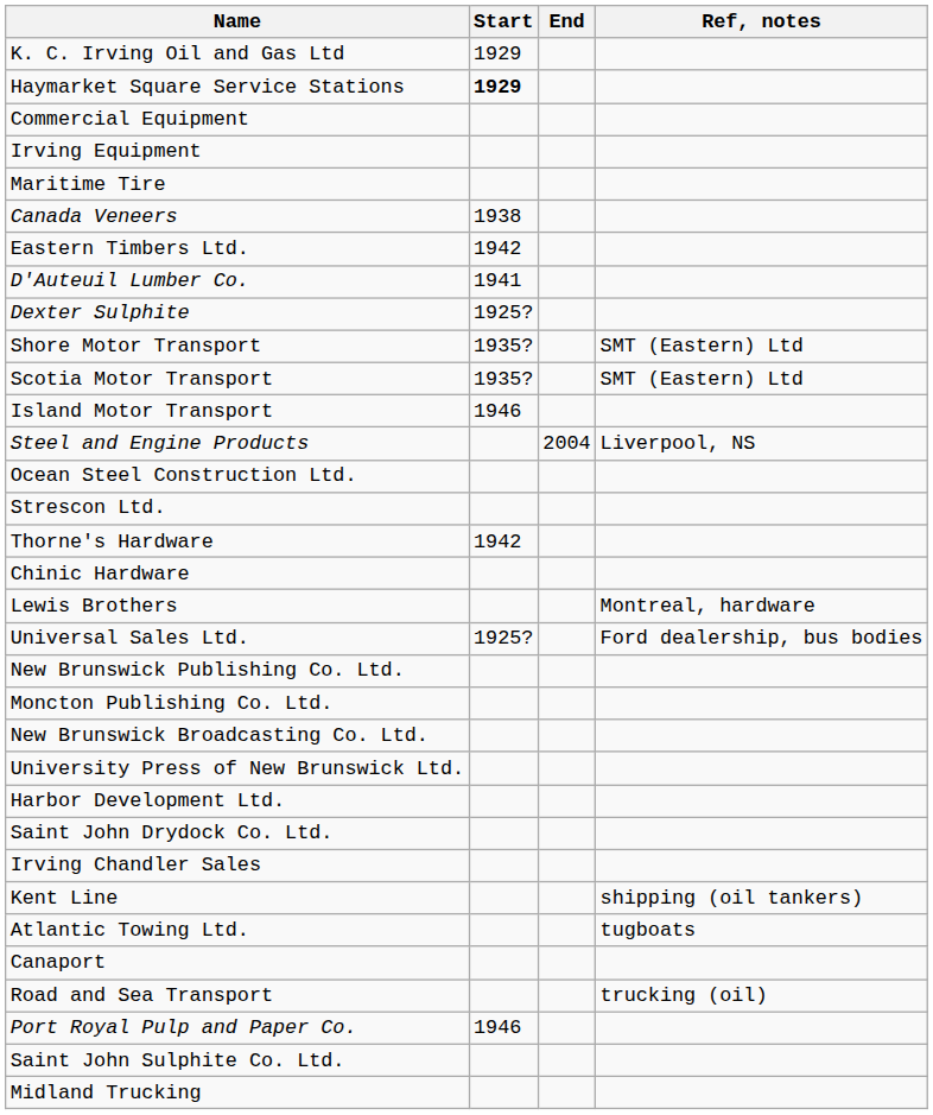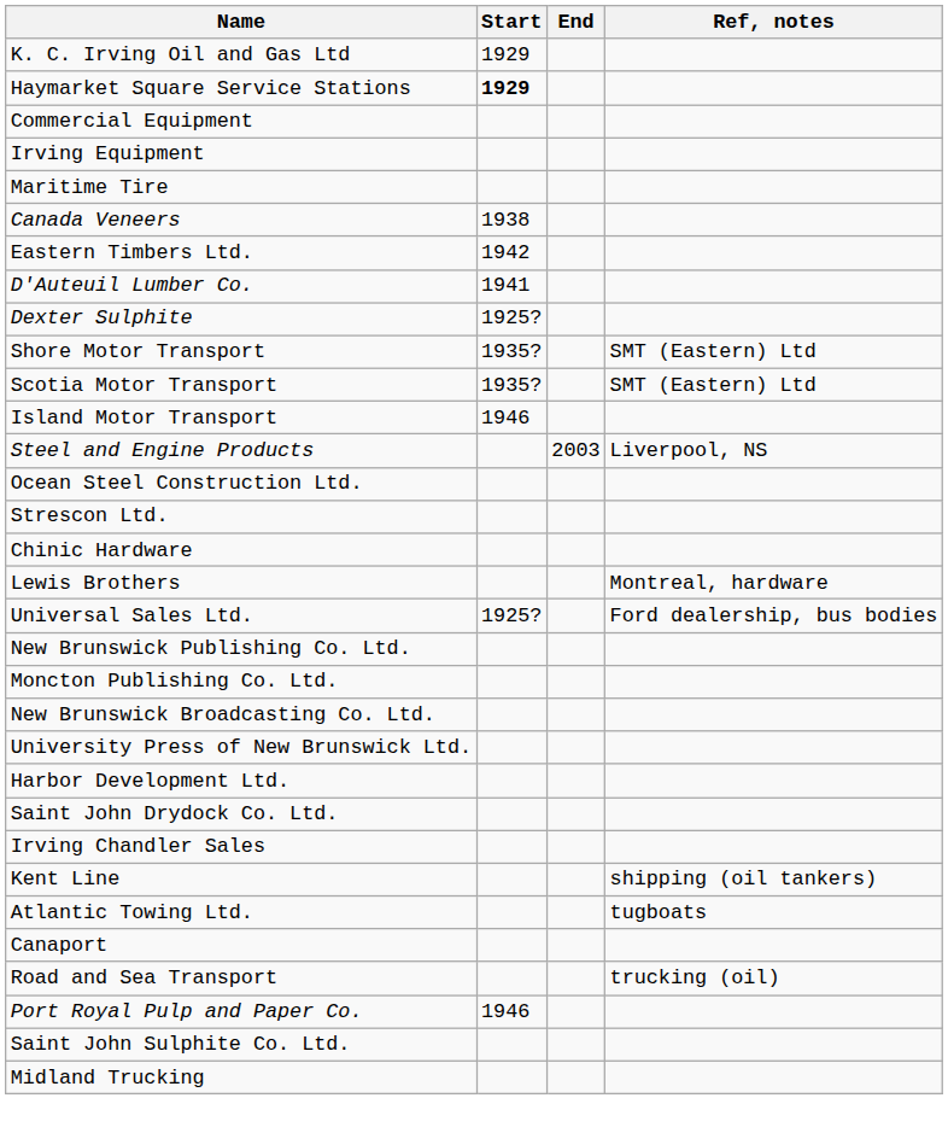 <table class="wikitable sortable">
 <tr>
 <th>Name</th>
 <th>Start</th>
 <th>End</th>
 <th>Ref, notes</th>
 </tr>
 <tr>
 <td>K. C. Irving Oil and Gas Ltd</td>
 <td>1929</td>
 <td></td>
 <td></td>
 </tr>
 <tr>
 <td>Haymarket Square Service Stations</td>
 <td><strong>1929</strong></td>
 <td></td>
 <td></td>
 </tr>
 <tr>
 <td>Commercial Equipment</td>
 <td></td>
 <td></td>
 <td></td>
 </tr>
 <tr>
 <td>Irving Equipment</td>
 <td></td>
 <td></td>
 <td></td>
 </tr>
 <tr>
 <td>Maritime Tire</td>
 <td></td>
 <td></td>
 <td></td>
 </tr>
 <tr>
 <td><em>Canada Veneers</em></td>
 <td>1938</td>
 <td></td>
 <td></td>
 </tr>
 <tr>
 <td>Eastern Timbers Ltd.</td>
 <td>1942</td>
 <td></td>
 <td></td>
 </tr>
 <tr>
 <td><em>D'Auteuil Lumber Co.</em></td>
 <td>1941</td>
 <td></td>
 <td></td>
 </tr>
 <tr>
 <td><em>Dexter Sulphite</em></td>
 <td>1925?</td>
 <td></td>
 <td></td>
 </tr>
 <tr>
 <td>Shore Motor Transport</td>
 <td>1935?</td>
 <td></td>
 <td> SMT (Eastern) Ltd</td>
 </tr>
 <tr>
 <td>Scotia Motor Transport</td>
 <td>1935?</td>
 <td></td>
 <td> SMT (Eastern) Ltd</td>
 </tr>
 <tr>
 <td>Island Motor Transport</td>
 <td>1946</td>
 <td></td>
 <td></td>
 </tr>
 <tr>
 <td><em>Steel and Engine Products</em></td>
 <td></td>
-<td>2004</td>
+<td>2003</td>
 <td> Liverpool, NS</td>
 </tr>
 <tr>
 <td>Ocean Steel Construction Ltd.</td>
 <td></td>
 <td></td>
 <td></td>
 </tr>
 <tr>
 <td>Strescon Ltd.</td>
 <td></td>
-<td></td>
-<td></td>
-</tr>
-<tr>
-<td>Thorne's Hardware</td>
-<td>1942</td>
 <td></td>
 <td></td>
 </tr>
 <tr>
 <td>Chinic Hardware</td>
 <td></td>
 <td></td>
 <td></td>
 </tr>
 <tr>
 <td>Lewis Brothers</td>
 <td></td>
 <td></td>
 <td> Montreal, hardware</td>
 </tr>
 <tr>
 <td>Universal Sales Ltd.</td>
 <td>1925?</td>
 <td></td>
 <td> Ford dealership, bus bodies</td>
 </tr>
 <tr>
 <td>New Brunswick Publishing Co. Ltd.</td>
 <td></td>
 <td></td>
 <td></td>
 </tr>
 <tr>
 <td>Moncton Publishing Co. Ltd.</td>
 <td></td>
 <td></td>
 <td></td>
 </tr>
 <tr>
 <td>New Brunswick Broadcasting Co. Ltd.</td>
 <td></td>
 <td></td>
 <td></td>
 </tr>
 <tr>
 <td>University Press of New Brunswick Ltd.</td>
 <td></td>
 <td></td>
 <td></td>
 </tr>
 <tr>
 <td>Harbor Development Ltd.</td>
 <td></td>
 <td></td>
 <td></td>
 </tr>
 <tr>
 <td>Saint John Drydock Co. Ltd.</td>
 <td></td>
 <td></td>
 <td></td>
 </tr>
 <tr>
 <td>Irving Chandler Sales</td>
 <td></td>
 <td></td>
 <td></td>
 </tr>
 <tr>
 <td>Kent Line</td>
 <td></td>
 <td></td>
 <td> shipping (oil tankers)</td>
 </tr>
 <tr>
 <td>Atlantic Towing Ltd.</td>
 <td></td>
 <td></td>
 <td> tugboats</td>
 </tr>
 <tr>
 <td>Canaport</td>
 <td></td>
 <td></td>
 <td></td>
 </tr>
 <tr>
 <td>Road and Sea Transport</td>
 <td></td>
 <td></td>
 <td> trucking (oil)</td>
 </tr>
 <tr>
 <td><em>Port Royal Pulp and Paper Co.</em></td>
 <td>1946</td>
 <td></td>
 <td></td>
 </tr>
 <tr>
 <td>Saint John Sulphite Co. Ltd.</td>
 <td></td>
 <td></td>
 <td></td>
 </tr>
 <tr>
 <td>Midland Trucking</td>
 <td></td>
 <td></td>
 <td></td>
 </tr>
 </table>
